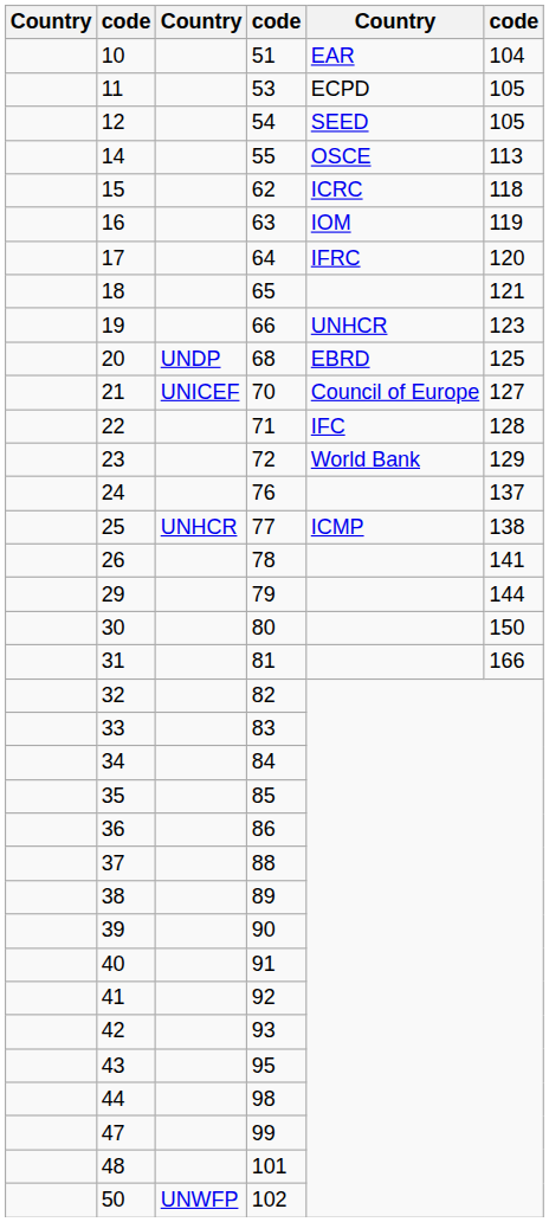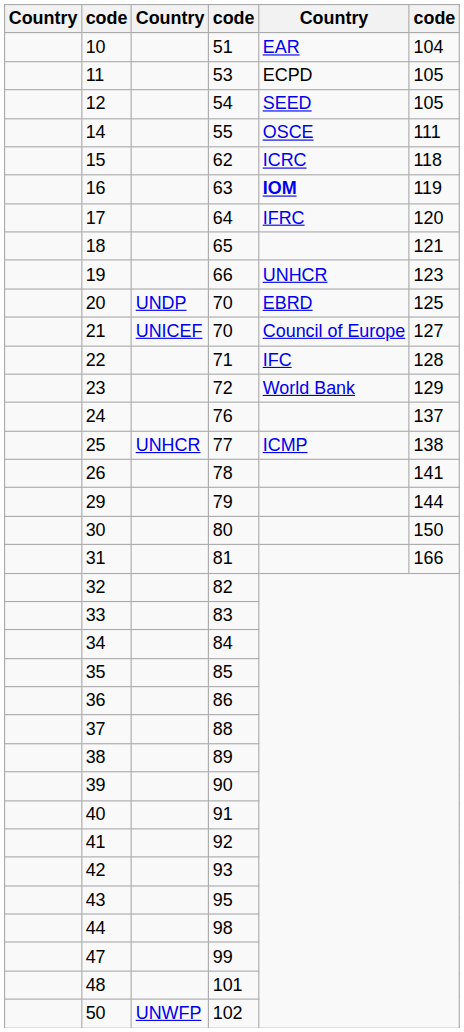 <table class=wikitable>
 <tr>
 <th>Country</th>
 <th>code</th>
 <th>Country</th>
 <th>code</th>
 <th>Country</th>
 <th>code</th>
 </tr>
 <tr>
 <td></td>
 <td>10</td>
 <td></td>
 <td>51</td>
 <td><a href='#'>EAR</a></td>
 <td>104</td>
 </tr>
 <tr>
 <td></td>
 <td>11</td>
 <td></td>
 <td>53</td>
 <td>ECPD</td>
 <td>105</td>
 </tr>
 <tr>
 <td></td>
 <td>12</td>
 <td></td>
 <td>54</td>
 <td><a href='#'>SEED</a></td>
 <td>105</td>
 </tr>
 <tr>
 <td></td>
 <td>14</td>
 <td></td>
 <td>55</td>
 <td> <a href='#'>OSCE</a></td>
-<td>113</td>
+<td>111</td>
 </tr>
 <tr>
 <td></td>
 <td>15</td>
 <td></td>
 <td>62</td>
 <td><a href='#'>ICRC</a></td>
 <td>118</td>
 </tr>
 <tr>
 <td></td>
 <td>16</td>
 <td></td>
 <td>63</td>
-<td><a href='#'>IOM</a></td>
+<td><strong><a href='#'>IOM</a></strong></td>
 <td>119</td>
 </tr>
 <tr>
 <td></td>
 <td>17</td>
 <td></td>
 <td>64</td>
 <td><a href='#'>IFRC</a></td>
 <td>120</td>
 </tr>
 <tr>
 <td></td>
 <td>18</td>
 <td></td>
 <td>65</td>
 <td></td>
 <td>121</td>
 </tr>
 <tr>
 <td></td>
 <td>19</td>
 <td></td>
 <td>66</td>
 <td> <a href='#'>UNHCR</a></td>
 <td>123</td>
 </tr>
 <tr>
 <td></td>
 <td>20</td>
 <td> <a href='#'>UNDP</a></td>
-<td>68</td>
+<td>70</td>
 <td><a href='#'>EBRD</a></td>
 <td>125</td>
 </tr>
 <tr>
 <td></td>
 <td>21</td>
 <td> <a href='#'>UNICEF</a></td>
 <td>70</td>
 <td><a href='#'>Council of Europe</a></td>
 <td>127</td>
 </tr>
 <tr>
 <td></td>
 <td>22</td>
 <td></td>
 <td>71</td>
 <td><a href='#'>IFC</a></td>
 <td>128</td>
 </tr>
 <tr>
 <td></td>
 <td>23</td>
 <td></td>
 <td>72</td>
 <td><a href='#'>World Bank</a></td>
 <td>129</td>
 </tr>
 <tr>
 <td></td>
 <td>24</td>
 <td></td>
 <td>76</td>
 <td></td>
 <td>137</td>
 </tr>
 <tr>
 <td></td>
 <td>25</td>
 <td> <a href='#'>UNHCR</a></td>
 <td>77</td>
 <td><a href='#'>ICMP</a></td>
 <td>138</td>
 </tr>
 <tr>
 <td></td>
 <td>26</td>
 <td></td>
 <td>78</td>
 <td></td>
 <td>141</td>
 </tr>
 <tr>
 <td></td>
 <td>29</td>
 <td></td>
 <td>79</td>
 <td></td>
 <td>144</td>
 </tr>
 <tr>
 <td></td>
 <td>30</td>
 <td></td>
 <td>80</td>
 <td></td>
 <td>150</td>
 </tr>
 <tr>
 <td></td>
 <td>31</td>
 <td></td>
 <td>81</td>
 <td></td>
 <td>166</td>
 </tr>
 <tr>
 <td></td>
 <td>32</td>
 <td></td>
 <td>82</td>
 </tr>
 <tr>
 <td></td>
 <td>33</td>
 <td></td>
 <td>83</td>
 </tr>
 <tr>
 <td></td>
 <td>34</td>
 <td></td>
 <td>84</td>
 </tr>
 <tr>
 <td></td>
 <td>35</td>
 <td></td>
 <td>85</td>
 </tr>
 <tr>
 <td></td>
 <td>36</td>
 <td></td>
 <td>86</td>
 </tr>
 <tr>
 <td></td>
 <td>37</td>
 <td></td>
 <td>88</td>
 </tr>
 <tr>
 <td></td>
 <td>38</td>
 <td></td>
 <td>89</td>
 </tr>
 <tr>
 <td></td>
 <td>39</td>
 <td></td>
 <td>90</td>
 </tr>
 <tr>
 <td></td>
 <td>40</td>
 <td></td>
 <td>91</td>
 </tr>
 <tr>
 <td></td>
 <td>41</td>
 <td></td>
 <td>92</td>
 </tr>
 <tr>
 <td></td>
 <td>42</td>
 <td></td>
 <td>93</td>
 </tr>
 <tr>
 <td></td>
 <td>43</td>
 <td></td>
 <td>95</td>
 </tr>
 <tr>
 <td></td>
 <td>44</td>
 <td></td>
 <td>98</td>
 </tr>
 <tr>
 <td></td>
 <td>47</td>
 <td></td>
 <td>99</td>
 </tr>
 <tr>
 <td></td>
 <td>48</td>
 <td></td>
 <td>101</td>
 </tr>
 <tr>
 <td></td>
 <td>50</td>
 <td> <a href='#'>UNWFP</a></td>
 <td>102</td>
 </tr>
 </table>
